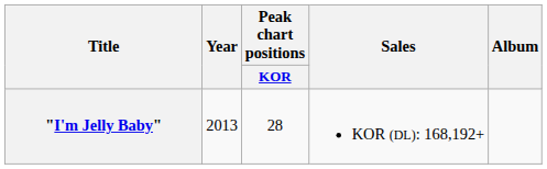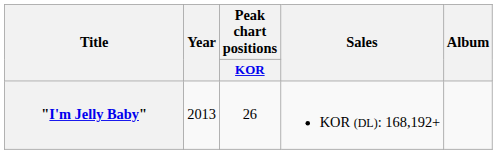 <table class="wikitable plainrowheaders" style="text-align:center;" border="1">
 <tr>
 <th scope="col" rowspan="2" style="width:12em;">Title</th>
 <th scope="col" rowspan="2">Year</th>
 <th scope="col" colspan="1">Peak chart positions</th>
 <th scope="col" rowspan="2">Sales</th>
 <th scope="col" rowspan="2">Album</th>
 </tr>
 <tr>
 <th scope="col" style="width:3em;font-size:90%;"><a href='#'>KOR</a><br></th>
 </tr>
 <tr>
 <th scope="row">"<a href='#'>I'm Jelly Baby</a>"</th>
 <td rowspan="1">2013</td>
-<td align=center>28</td>
+<td align=center>26</td>
 <td><br><ul><li>KOR <small>(DL)</small>: 168,192+</li></ul></td>
 <td></td>
 </tr>
 </table>
